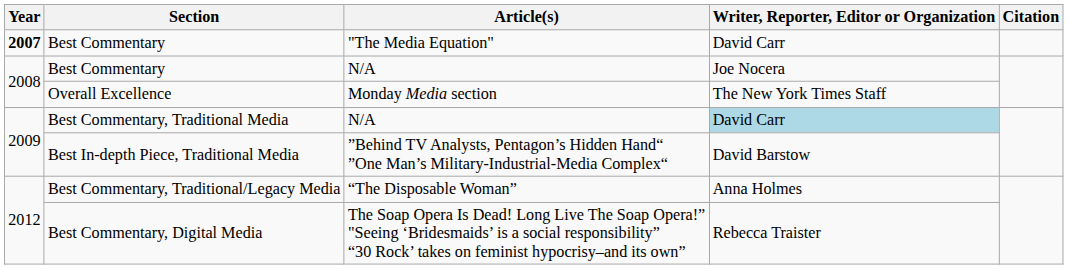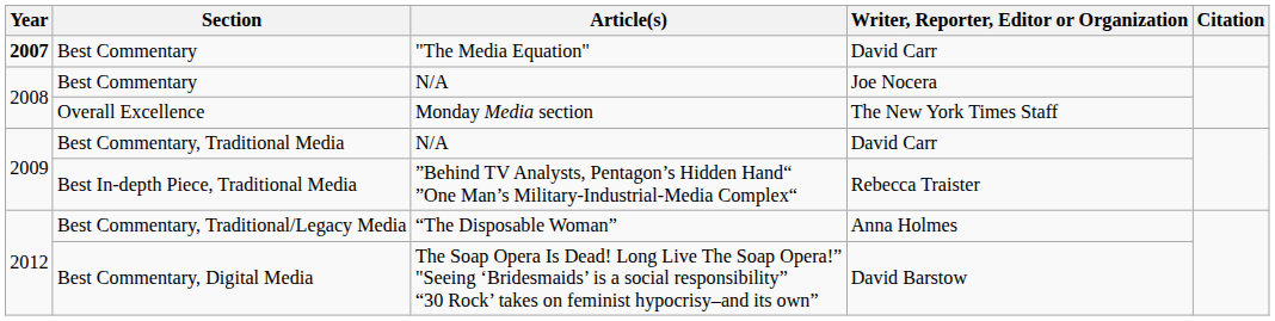 <table class="wikitable">
 <tr>
 <th>Year</th>
 <th>Section</th>
 <th>Article(s)</th>
 <th>Writer, Reporter, Editor or Organization</th>
 <th>Citation</th>
 </tr>
 <tr>
 <td><strong>2007</strong></td>
 <td>Best Commentary</td>
 <td>"The Media Equation"</td>
 <td>David Carr</td>
 <td></td>
 </tr>
 <tr>
 <td rowspan="2">2008</td>
 <td>Best Commentary</td>
 <td>N/A</td>
 <td>Joe Nocera</td>
 <td rowspan="2"></td>
 </tr>
 <tr>
 <td>Overall Excellence</td>
 <td>Monday <em>Media</em> section</td>
 <td>The New York Times Staff</td>
 </tr>
 <tr>
 <td rowspan="2">2009</td>
 <td>Best Commentary, Traditional Media</td>
 <td>N/A</td>
-<td style="background: lightblue;">David Carr</td>
+<td>David Carr</td>
 <td rowspan="2"></td>
 </tr>
 <tr>
 <td>Best In-depth Piece, Traditional Media</td>
 <td>”Behind TV Analysts, Pentagon’s Hidden Hand“<br>”One Man’s Military-Industrial-Media Complex“</td>
-<td>David Barstow</td>
+<td>Rebecca Traister</td>
 </tr>
 <tr>
 <td rowspan="2">2012</td>
 <td>Best Commentary, Traditional/Legacy Media</td>
 <td>“The Disposable Woman”</td>
 <td>Anna Holmes</td>
 <td rowspan="2"></td>
 </tr>
 <tr>
 <td>Best Commentary, Digital Media</td>
 <td>The Soap Opera Is Dead! Long Live The Soap Opera!”<br>"Seeing ‘Bridesmaids’ is a social responsibility”<br>“30 Rock’ takes on feminist hypocrisy–and its own”</td>
-<td>Rebecca Traister</td>
+<td>David Barstow</td>
 </tr>
 </table>
